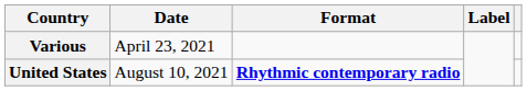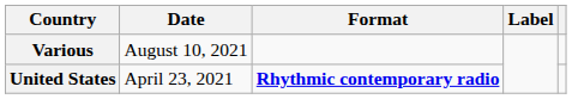 <table class="wikitable plainrowheaders" border="1">
 <tr>
 <th scope="col">Country</th>
 <th scope="col">Date</th>
 <th scope="col">Format</th>
 <th scope="col">Label</th>
 <th scope="col"></th>
 </tr>
 <tr>
 <th scope="row">Various</th>
-<td>April 23, 2021</td>
+<td>August 10, 2021</td>
 <td></td>
 <td rowspan="2"></td>
 <td style="text-align:center;"></td>
 </tr>
 <tr>
 <th scope="row">United States</th>
-<td>August 10, 2021</td>
+<td>April 23, 2021</td>
 <td><strong><a href='#'>Rhythmic contemporary radio</a></strong></td>
 <td align="center"></td>
 </tr>
 </table>
